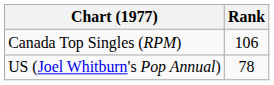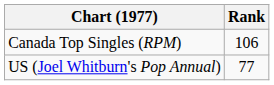 <table class="wikitable sortable">
 <tr>
 <th Align="left">Chart (1977)</th>
 <th style="text-align:center;">Rank</th>
 </tr>
 <tr>
 <td>Canada Top Singles (<em>RPM</em>)</td>
 <td Style="text-align:center;">106</td>
 </tr>
 <tr>
 <td>US (<a href='#'>Joel Whitburn</a>'s <em>Pop Annual</em>)</td>
-<td Style="text-align:center;">78</td>
+<td Style="text-align:center;">77</td>
 </tr>
 </table>
